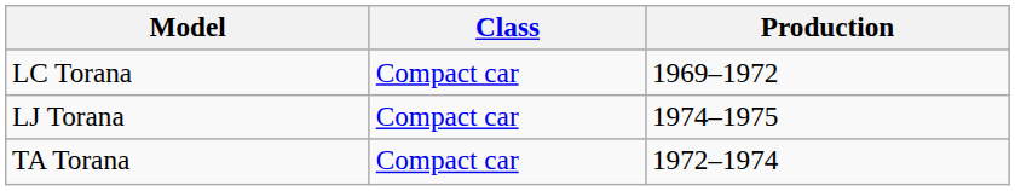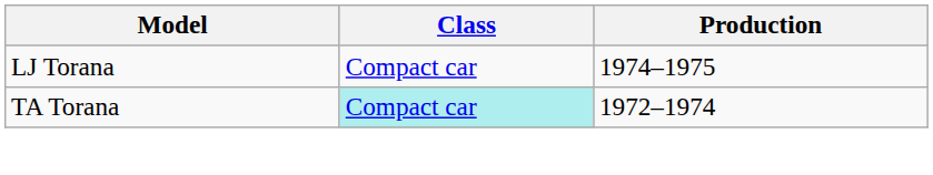 <table class="wikitable">
 <tr>
 <th style="width:200px;">Model</th>
 <th style="width:150px;"><a href='#'>Class</a></th>
 <th style="width:200px;">Production</th>
-</tr>
-<tr>
-<td valign="top">LC Torana</td>
-<td valign="top"><a href='#'>Compact car</a></td>
-<td valign="top">1969–1972</td>
 </tr>
 <tr>
 <td valign="top">LJ Torana</td>
 <td valign="top"><a href='#'>Compact car</a></td>
 <td valign="top">1974–1975</td>
 </tr>
 <tr>
 <td valign="top">TA Torana</td>
-<td valign="top"><a href='#'>Compact car</a></td>
+<td valign="top" style="background: paleturquoise;"><a href='#'>Compact car</a></td>
 <td valign="top">1972–1974</td>
 </tr>
 </table>
